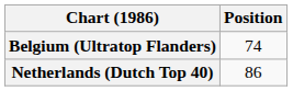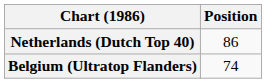 <table class="wikitable sortable plainrowheaders" style="text-align:center">
 <tr>
 <th scope="col">Chart (1986)</th>
 <th scope="col">Position</th>
 </tr>
 <tr>
+<th scope="row">Netherlands (Dutch Top 40)</th>
+<td>86</td>
+</tr>
+<tr>
 <th scope="row">Belgium (Ultratop Flanders)</th>
 <td>74</td>
 </tr>
-<tr>
-<th scope="row">Netherlands (Dutch Top 40)</th>
-<td>86</td>
-</tr>
 </table>
